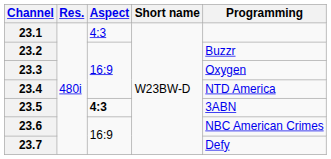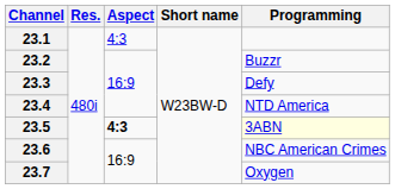 <table class="wikitable">
 <tr>
 <th scope = "col"><a href='#'>Channel</a></th>
 <th scope = "col"><a href='#'>Res.</a></th>
 <th scope = "col"><a href='#'>Aspect</a></th>
 <th scope = "col">Short name</th>
 <th scope = "col">Programming</th>
 </tr>
 <tr>
 <th scope = "row">23.1</th>
 <td rowspan=7><a href='#'>480i</a></td>
 <td><a href='#'>4:3</a></td>
 <td rowspan=7>W23BW-D</td>
 <td></td>
 </tr>
 <tr>
 <th scope = "row">23.2</th>
 <td rowspan=3><a href='#'>16:9</a></td>
 <td><a href='#'>Buzzr</a></td>
 </tr>
 <tr>
 <th scope = "row">23.3</th>
-<td><a href='#'>Oxygen</a></td>
+<td><a href='#'>Defy</a></td>
 </tr>
 <tr>
 <th scope = "row">23.4</th>
 <td><a href='#'>NTD America</a></td>
 </tr>
 <tr>
 <th scope = "row">23.5</th>
 <td><strong>4:3</strong></td>
-<td><a href='#'>3ABN</a></td>
+<td style="background: lightyellow;"><a href='#'>3ABN</a></td>
 </tr>
 <tr>
 <th scope = "row">23.6</th>
 <td rowspan=2>16:9</td>
 <td><a href='#'>NBC American Crimes</a></td>
 </tr>
 <tr>
 <th scope = "row">23.7</th>
-<td><a href='#'>Defy</a></td>
+<td><a href='#'>Oxygen</a></td>
 </tr>
 </table>
